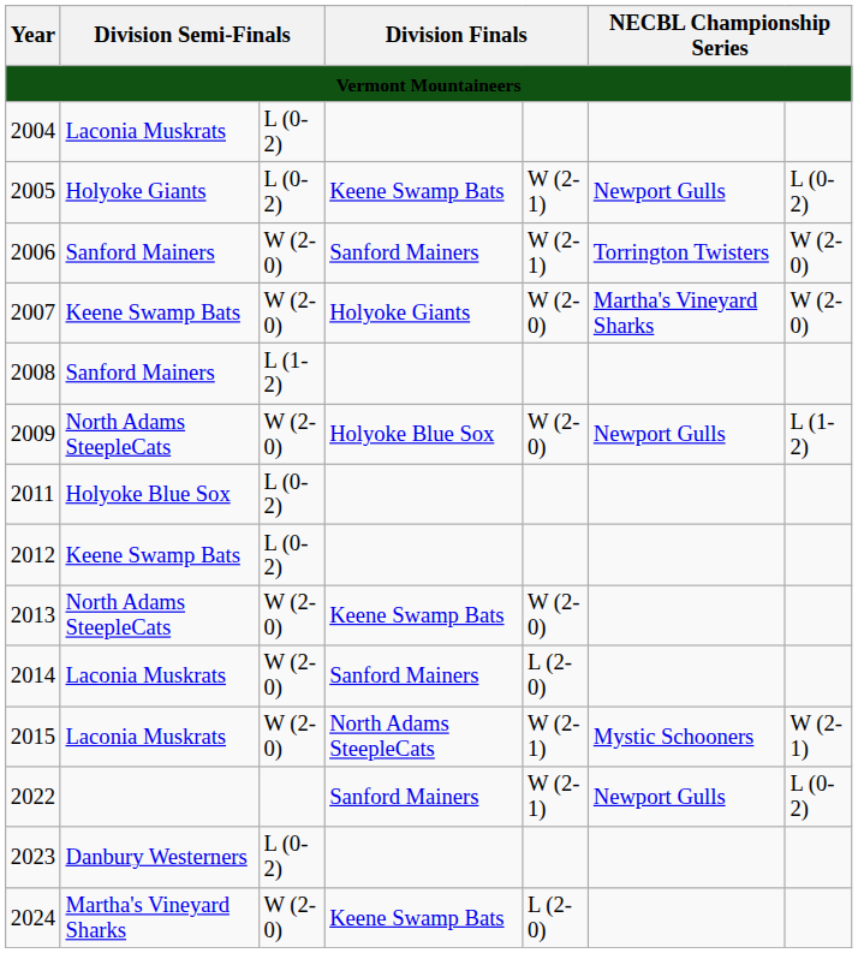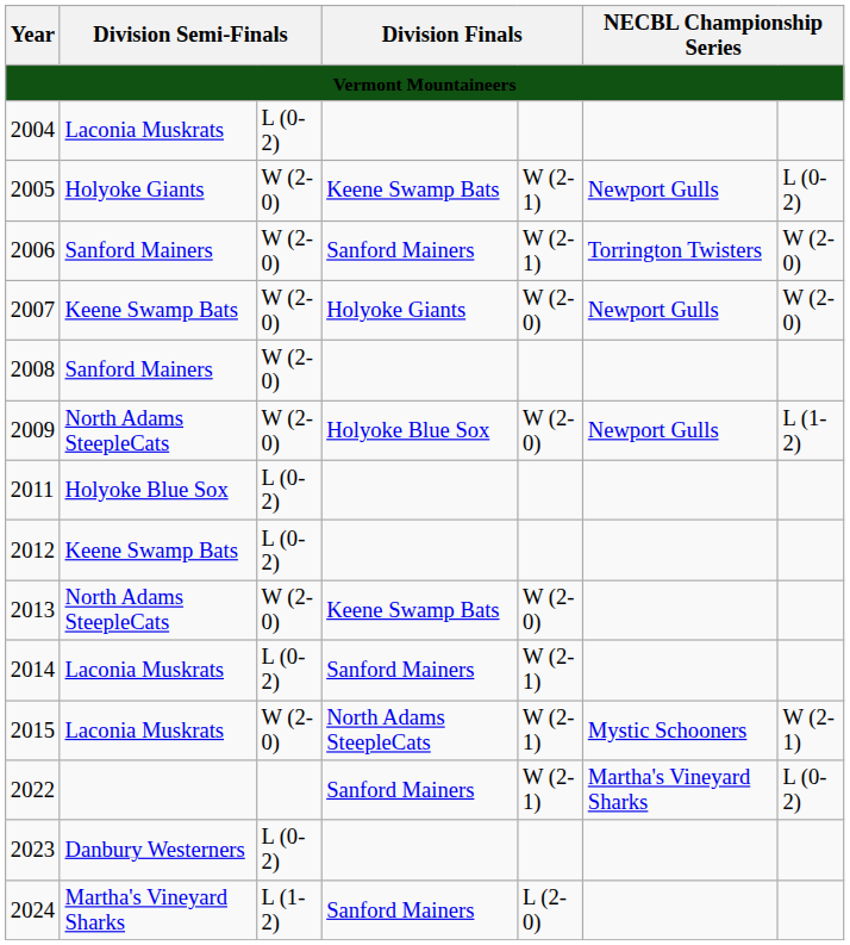 <table class="wikitable">
 <tr>
 <th>Year</th>
 <th colspan=2>Division Semi-Finals</th>
 <th colspan=2>Division Finals</th>
 <th colspan=2>NECBL Championship Series</th>
 </tr>
 <tr>
 <th style="background-color:#105212" colspan="7"><span><small>Vermont Mountaineers</small></span></th>
 </tr>
 <tr>
 <td>2004</td>
 <td><a href='#'>Laconia Muskrats</a></td>
 <td>L (0-2)</td>
 <td></td>
 <td></td>
 <td></td>
 <td></td>
 </tr>
 <tr>
 <td>2005</td>
 <td><a href='#'>Holyoke Giants</a></td>
-<td>L (0-2)</td>
+<td>W (2-0)</td>
 <td><a href='#'>Keene Swamp Bats</a></td>
 <td>W (2-1)</td>
 <td><a href='#'>Newport Gulls</a></td>
 <td>L (0-2)</td>
 </tr>
 <tr>
 <td>2006</td>
 <td><a href='#'>Sanford Mainers</a></td>
 <td>W (2-0)</td>
 <td><a href='#'>Sanford Mainers</a></td>
 <td>W (2-1)</td>
 <td><a href='#'>Torrington Twisters</a></td>
 <td>W (2-0)</td>
 </tr>
 <tr>
 <td>2007</td>
 <td><a href='#'>Keene Swamp Bats</a></td>
 <td>W (2-0)</td>
 <td><a href='#'>Holyoke Giants</a></td>
 <td>W (2-0)</td>
-<td><a href='#'>Martha's Vineyard Sharks</a></td>
+<td><a href='#'>Newport Gulls</a></td>
 <td>W (2-0)</td>
 </tr>
 <tr>
 <td>2008</td>
 <td><a href='#'>Sanford Mainers</a></td>
-<td>L (1-2)</td>
+<td>W (2-0)</td>
 <td></td>
 <td></td>
 <td></td>
 <td></td>
 </tr>
 <tr>
 <td>2009</td>
 <td><a href='#'>North Adams SteepleCats</a></td>
 <td>W (2-0)</td>
 <td><a href='#'>Holyoke Blue Sox</a></td>
 <td>W (2-0)</td>
 <td><a href='#'>Newport Gulls</a></td>
 <td>L (1-2)</td>
 </tr>
 <tr>
 <td>2011</td>
 <td><a href='#'>Holyoke Blue Sox</a></td>
 <td>L (0-2)</td>
 <td></td>
 <td></td>
 <td></td>
 <td></td>
 </tr>
 <tr>
 <td>2012</td>
 <td><a href='#'>Keene Swamp Bats</a></td>
 <td>L (0-2)</td>
 <td></td>
 <td></td>
 <td></td>
 <td></td>
 </tr>
 <tr>
 <td>2013</td>
 <td><a href='#'>North Adams SteepleCats</a></td>
 <td>W (2-0)</td>
 <td><a href='#'>Keene Swamp Bats</a></td>
 <td>W (2-0)</td>
 <td></td>
 <td></td>
 </tr>
 <tr>
 <td>2014</td>
 <td><a href='#'>Laconia Muskrats</a></td>
-<td>W (2-0)</td>
+<td>L (0-2)</td>
 <td><a href='#'>Sanford Mainers</a></td>
-<td>L (2-0)</td>
+<td>W (2-1)</td>
 <td></td>
 <td></td>
 </tr>
 <tr>
 <td>2015</td>
 <td><a href='#'>Laconia Muskrats</a></td>
 <td>W (2-0)</td>
 <td><a href='#'>North Adams SteepleCats</a></td>
 <td>W (2-1)</td>
 <td><a href='#'>Mystic Schooners</a></td>
 <td>W (2-1)</td>
 </tr>
 <tr>
 <td>2022</td>
 <td></td>
 <td></td>
 <td><a href='#'>Sanford Mainers</a></td>
 <td>W (2-1)</td>
-<td><a href='#'>Newport Gulls</a></td>
+<td><a href='#'>Martha's Vineyard Sharks</a></td>
 <td>L (0-2)</td>
 </tr>
 <tr>
 <td>2023</td>
 <td><a href='#'>Danbury Westerners</a></td>
 <td>L (0-2)</td>
 <td></td>
 <td></td>
 <td></td>
 <td></td>
 </tr>
 <tr>
 <td>2024</td>
 <td><a href='#'>Martha's Vineyard Sharks</a></td>
-<td>W (2-0)</td>
-<td><a href='#'>Keene Swamp Bats</a></td>
+<td>L (1-2)</td>
+<td><a href='#'>Sanford Mainers</a></td>
 <td>L (2-0)</td>
 <td></td>
 <td></td>
 </tr>
 </table>
